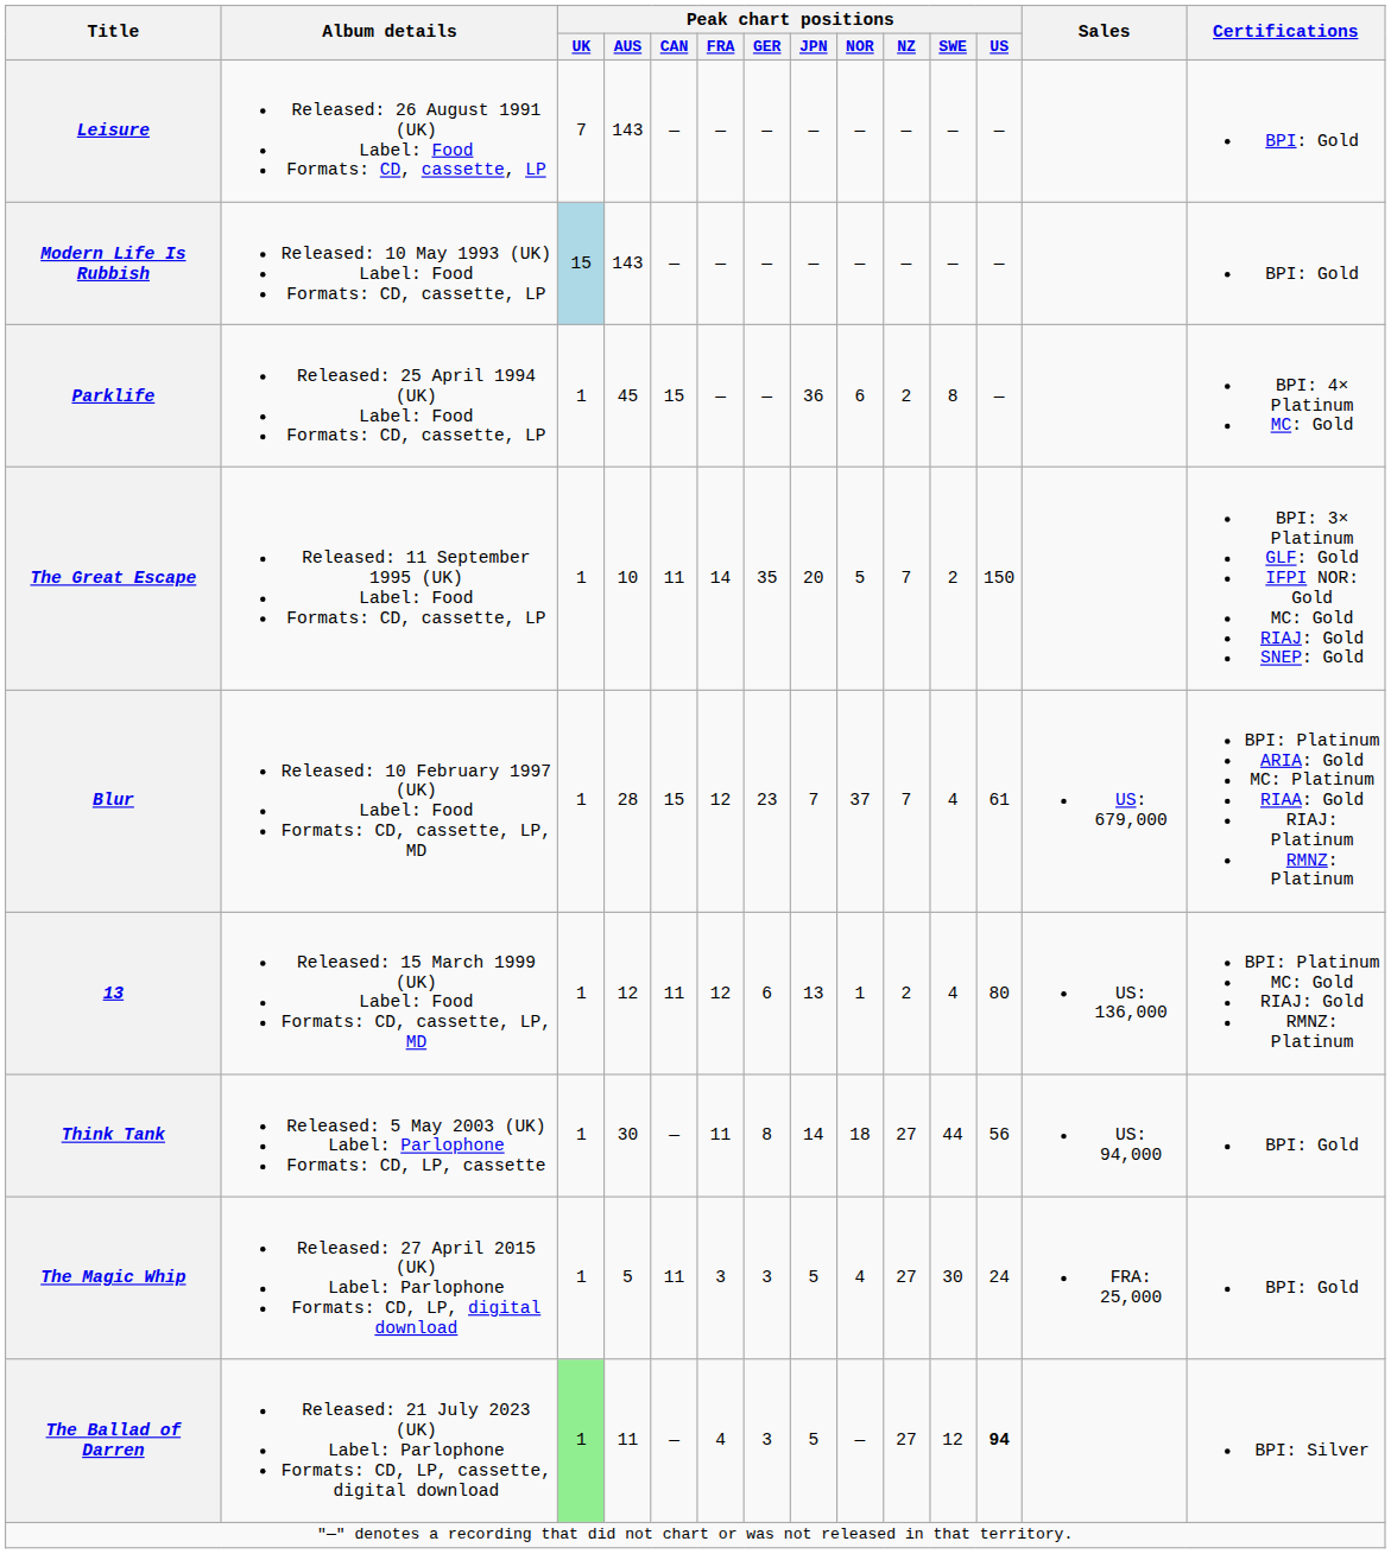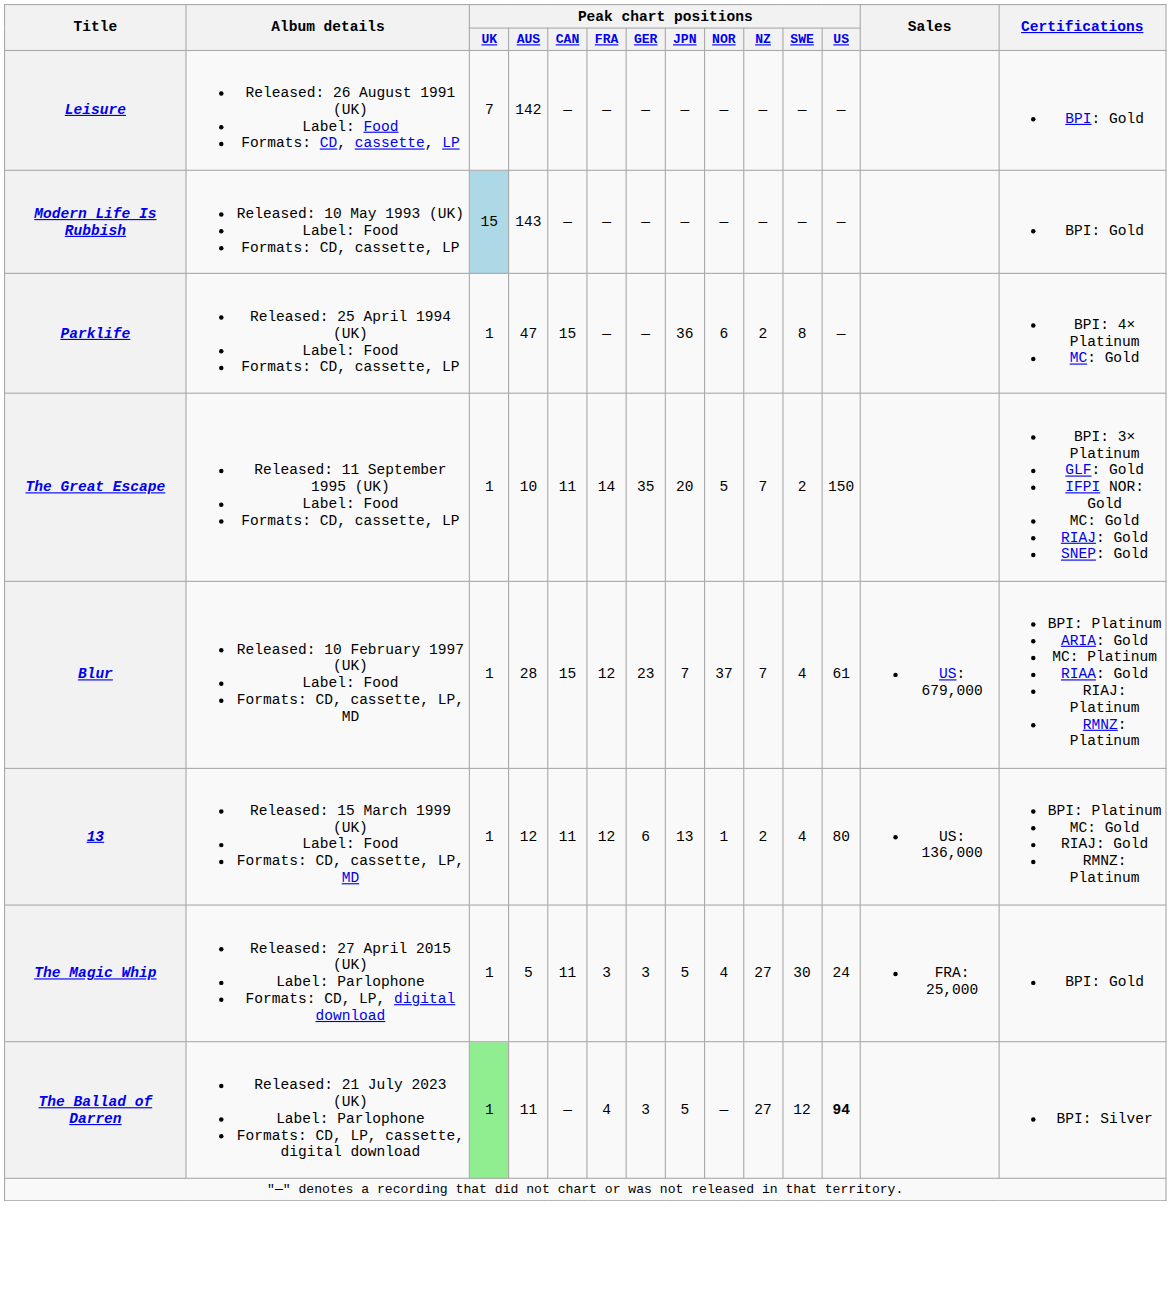 <table class="wikitable plainrowheaders" style="text-align:center;">
 <tr>
 <th scope="col" rowspan="2" style="width:12em;">Title</th>
 <th scope="col" rowspan="2" style="width:19em;">Album details</th>
 <th scope="col" colspan="10">Peak chart positions</th>
 <th scope="col" rowspan="2" style="width:9em;">Sales</th>
 <th scope="col" rowspan="2" style="width:11em;"><a href='#'>Certifications</a></th>
 </tr>
 <tr>
 <th scope="col" style="width:2.5em;font-size:90%;"><a href='#'>UK</a><br></th>
 <th scope="col" style="width:2.5em;font-size:90%;"><a href='#'>AUS</a><br></th>
 <th scope="col" style="width:2.5em;font-size:90%;"><a href='#'>CAN</a><br></th>
 <th scope="col" style="width:2.5em;font-size:90%;"><a href='#'>FRA</a><br></th>
 <th scope="col" style="width:2.5em;font-size:90%;"><a href='#'>GER</a><br></th>
 <th scope="col" style="width:2.5em;font-size:90%;"><a href='#'>JPN</a><br></th>
 <th scope="col" style="width:2.5em;font-size:90%;"><a href='#'>NOR</a><br></th>
 <th scope="col" style="width:2.5em;font-size:90%;"><a href='#'>NZ</a><br></th>
 <th scope="col" style="width:2.5em;font-size:90%;"><a href='#'>SWE</a><br></th>
 <th scope="col" style="width:2.5em;font-size:90%;"><a href='#'>US</a><br></th>
 </tr>
 <tr>
 <th scope="row"><em><a href='#'>Leisure</a></em></th>
 <td><br><ul><li>Released: 26 August 1991 <span>(UK)</span></li><li>Label: <a href='#'>Food</a></li><li>Formats: <a href='#'>CD</a>, <a href='#'>cassette</a>, <a href='#'>LP</a></li></ul></td>
 <td>7</td>
-<td>143</td>
+<td>142</td>
 <td>—</td>
 <td>—</td>
 <td>—</td>
 <td>—</td>
 <td>—</td>
 <td>—</td>
 <td>—</td>
 <td>—</td>
 <td></td>
 <td><br><ul><li><a href='#'>BPI</a>: Gold</li></ul></td>
 </tr>
 <tr>
 <th scope="row"><em><a href='#'>Modern Life Is Rubbish</a></em></th>
 <td><br><ul><li>Released: 10 May 1993 <span>(UK)</span></li><li>Label: Food</li><li>Formats: CD, cassette, LP</li></ul></td>
 <td style="background: lightblue;">15</td>
 <td>143</td>
 <td>—</td>
 <td>—</td>
 <td>—</td>
 <td>—</td>
 <td>—</td>
 <td>—</td>
 <td>—</td>
 <td>—</td>
 <td></td>
 <td><br><ul><li>BPI: Gold</li></ul></td>
 </tr>
 <tr>
 <th scope="row"><em><a href='#'>Parklife</a></em></th>
 <td><br><ul><li>Released: 25 April 1994 <span>(UK)</span></li><li>Label: Food</li><li>Formats: CD, cassette, LP</li></ul></td>
 <td>1</td>
-<td>45</td>
+<td>47</td>
 <td>15</td>
 <td>—</td>
 <td>—</td>
 <td>36</td>
 <td>6</td>
 <td>2</td>
 <td>8</td>
 <td>—</td>
 <td></td>
 <td><br><ul><li>BPI: 4× Platinum</li><li><a href='#'>MC</a>: Gold</li></ul></td>
 </tr>
 <tr>
 <th scope="row"><em><a href='#'>The Great Escape</a></em></th>
 <td><br><ul><li>Released: 11 September 1995 <span>(UK)</span></li><li>Label: Food</li><li>Formats: CD, cassette, LP</li></ul></td>
 <td>1</td>
 <td>10</td>
 <td>11</td>
 <td>14</td>
 <td>35</td>
 <td>20</td>
 <td>5</td>
 <td>7</td>
 <td>2</td>
 <td>150</td>
 <td></td>
 <td><br><ul><li>BPI: 3× Platinum</li><li><a href='#'>GLF</a>: Gold</li><li><a href='#'>IFPI</a> NOR: Gold</li><li>MC: Gold</li><li><a href='#'>RIAJ</a>: Gold</li><li><a href='#'>SNEP</a>: Gold</li></ul></td>
 </tr>
 <tr>
 <th scope="row"><em><a href='#'>Blur</a></em></th>
 <td><br><ul><li>Released: 10 February 1997 <span>(UK)</span></li><li>Label: Food</li><li>Formats: CD, cassette, LP, MD</li></ul></td>
 <td>1</td>
 <td>28</td>
 <td>15</td>
 <td>12</td>
 <td>23</td>
 <td>7</td>
 <td>37</td>
 <td>7</td>
 <td>4</td>
 <td>61</td>
 <td><br><ul><li><a href='#'>US</a>: 679,000</li></ul></td>
 <td><br><ul><li>BPI: Platinum</li><li><a href='#'>ARIA</a>: Gold</li><li>MC: Platinum</li><li><a href='#'>RIAA</a>: Gold</li><li>RIAJ: Platinum</li><li><a href='#'>RMNZ</a>: Platinum</li></ul></td>
 </tr>
 <tr>
 <th scope="row"><em><a href='#'>13</a></em></th>
 <td><br><ul><li>Released: 15 March 1999 <span>(UK)</span></li><li>Label: Food</li><li>Formats: CD, cassette, LP, <a href='#'>MD</a></li></ul></td>
 <td>1</td>
 <td>12</td>
 <td>11</td>
 <td>12</td>
 <td>6</td>
 <td>13</td>
 <td>1</td>
 <td>2</td>
 <td>4</td>
 <td>80</td>
 <td><br><ul><li>US: 136,000</li></ul></td>
 <td><br><ul><li>BPI: Platinum</li><li>MC: Gold</li><li>RIAJ: Gold</li><li>RMNZ: Platinum</li></ul></td>
 </tr>
 <tr>
-<th scope="row"><em><a href='#'>Think Tank</a></em></th>
-<td><br><ul><li>Released: 5 May 2003 <span>(UK)</span></li><li>Label: <a href='#'>Parlophone</a></li><li>Formats: CD, LP, cassette</li></ul></td>
-<td>1</td>
-<td>30</td>
-<td>—</td>
-<td>11</td>
-<td>8</td>
-<td>14</td>
-<td>18</td>
-<td>27</td>
-<td>44</td>
-<td>56</td>
-<td><br><ul><li>US: 94,000</li></ul></td>
-<td><br><ul><li>BPI: Gold</li></ul></td>
-</tr>
-<tr>
 <th scope="row"><em><a href='#'>The Magic Whip</a></em></th>
 <td><br><ul><li>Released: 27 April 2015 <span>(UK)</span></li><li>Label: Parlophone</li><li>Formats: CD, LP, <a href='#'>digital download</a></li></ul></td>
 <td>1</td>
 <td>5</td>
 <td>11</td>
 <td>3</td>
 <td>3</td>
 <td>5</td>
 <td>4</td>
 <td>27</td>
 <td>30</td>
 <td>24</td>
 <td><br><ul><li>FRA: 25,000</li></ul></td>
 <td><br><ul><li>BPI: Gold</li></ul></td>
 </tr>
 <tr>
 <th scope="row"><em><a href='#'>The Ballad of Darren</a></em></th>
 <td><br><ul><li>Released: 21 July 2023 <span>(UK)</span></li><li>Label: Parlophone</li><li>Formats: CD, LP, cassette, digital download</li></ul></td>
 <td style="background: lightgreen;">1</td>
 <td>11</td>
 <td>—</td>
 <td>4</td>
 <td>3</td>
 <td>5</td>
 <td>—</td>
 <td>27</td>
 <td>12</td>
 <td><strong>94</strong></td>
 <td></td>
 <td><br><ul><li>BPI: Silver</li></ul></td>
 </tr>
 <tr>
 <td colspan="14" style="font-size:90%">"—" denotes a recording that did not chart or was not released in that territory.</td>
 </tr>
 </table>
